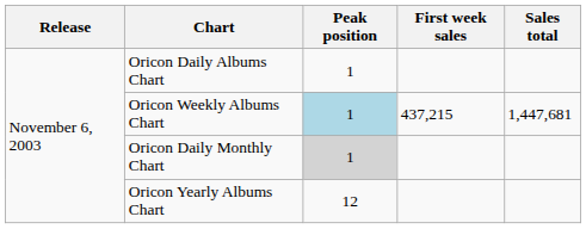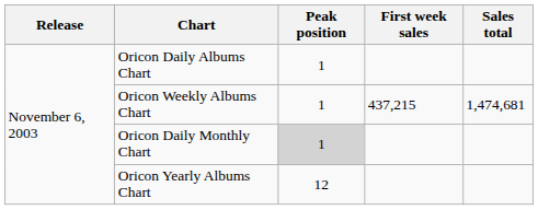 <table class="wikitable" width="575px">
 <tr>
 <th>Release</th>
 <th>Chart</th>
 <th>Peak position</th>
 <th>First week sales</th>
 <th>Sales total</th>
 </tr>
 <tr>
 <td rowspan="4">November 6, 2003</td>
 <td>Oricon Daily Albums Chart</td>
 <td align="center">1</td>
 <td></td>
 <td></td>
 </tr>
 <tr>
 <td>Oricon Weekly Albums Chart</td>
-<td align="center" style="background: lightblue;">1</td>
+<td align="center">1</td>
 <td>437,215</td>
-<td>1,447,681</td>
+<td>1,474,681</td>
 </tr>
 <tr>
 <td>Oricon Daily Monthly Chart</td>
 <td align="center" style="background: lightgrey;">1</td>
 <td></td>
 <td></td>
 </tr>
 <tr>
 <td>Oricon Yearly Albums Chart</td>
 <td align="center">12</td>
 <td></td>
 <td></td>
 </tr>
 </table>
